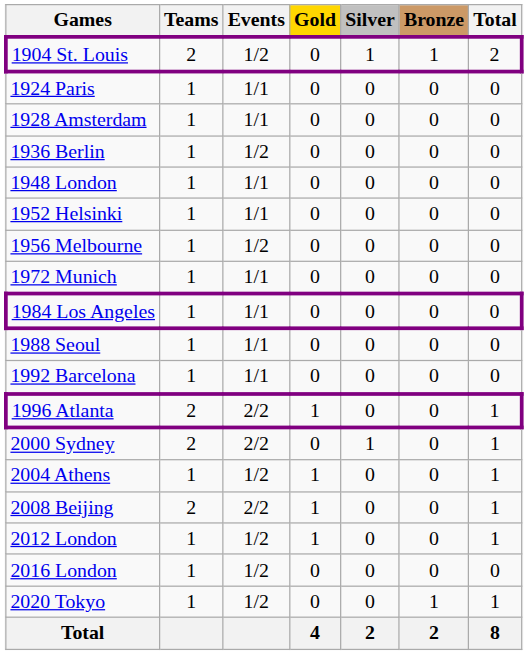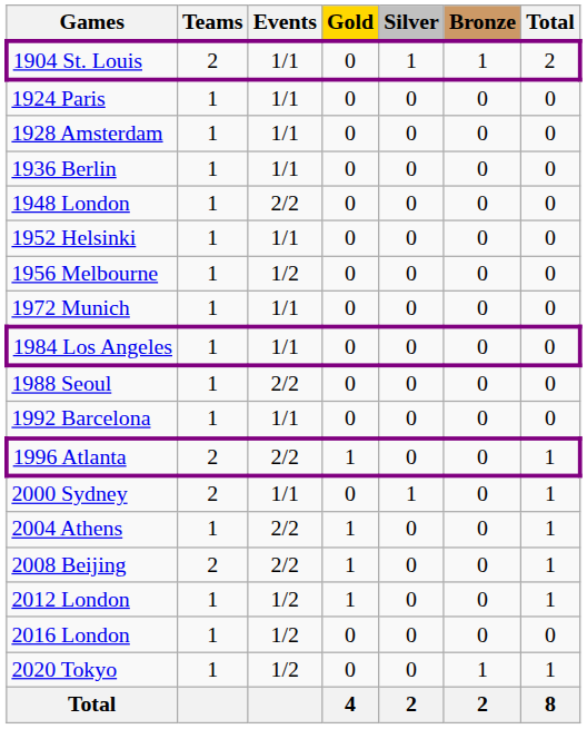 <table class="wikitable sortable" style="text-align:center">
 <tr>
 <th>Games</th>
 <th>Teams</th>
 <th>Events</th>
 <th style="background:gold;">Gold</th>
 <th style="background:silver;">Silver</th>
 <th style="background:#c96;">Bronze</th>
 <th>Total</th>
 </tr>
 <tr align=center style="border: 3px solid purple">
 <td align=left><a href='#'>1904 St. Louis</a></td>
 <td>2</td>
-<td>1/2</td>
+<td>1/1</td>
 <td>0</td>
 <td>1</td>
 <td>1</td>
 <td>2</td>
 </tr>
 <tr>
 <td align=left><a href='#'>1924 Paris</a></td>
 <td>1</td>
 <td>1/1</td>
 <td>0</td>
 <td>0</td>
 <td>0</td>
 <td>0</td>
 </tr>
 <tr>
 <td align=left><a href='#'>1928 Amsterdam</a></td>
 <td>1</td>
 <td>1/1</td>
 <td>0</td>
 <td>0</td>
 <td>0</td>
 <td>0</td>
 </tr>
 <tr>
 <td align=left><a href='#'>1936 Berlin</a></td>
 <td>1</td>
-<td>1/2</td>
+<td>1/1</td>
 <td>0</td>
 <td>0</td>
 <td>0</td>
 <td>0</td>
 </tr>
 <tr>
 <td align=left><a href='#'>1948 London</a></td>
 <td>1</td>
-<td>1/1</td>
+<td>2/2</td>
 <td>0</td>
 <td>0</td>
 <td>0</td>
 <td>0</td>
 </tr>
 <tr>
 <td align=left><a href='#'>1952 Helsinki</a></td>
 <td>1</td>
 <td>1/1</td>
 <td>0</td>
 <td>0</td>
 <td>0</td>
 <td>0</td>
 </tr>
 <tr>
 <td align=left><a href='#'>1956 Melbourne</a></td>
 <td>1</td>
 <td>1/2</td>
 <td>0</td>
 <td>0</td>
 <td>0</td>
 <td>0</td>
 </tr>
 <tr>
 <td align=left><a href='#'>1972 Munich</a></td>
 <td>1</td>
 <td>1/1</td>
 <td>0</td>
 <td>0</td>
 <td>0</td>
 <td>0</td>
 </tr>
 <tr align=center style="border: 3px solid purple">
 <td align=left><a href='#'>1984 Los Angeles</a></td>
 <td>1</td>
 <td>1/1</td>
 <td>0</td>
 <td>0</td>
 <td>0</td>
 <td>0</td>
 </tr>
 <tr>
 <td align=left><a href='#'>1988 Seoul</a></td>
 <td>1</td>
-<td>1/1</td>
+<td>2/2</td>
 <td>0</td>
 <td>0</td>
 <td>0</td>
 <td>0</td>
 </tr>
 <tr>
 <td align=left><a href='#'>1992 Barcelona</a></td>
 <td>1</td>
 <td>1/1</td>
 <td>0</td>
 <td>0</td>
 <td>0</td>
 <td>0</td>
 </tr>
 <tr align=center style="border: 3px solid purple">
 <td align=left><a href='#'>1996 Atlanta</a></td>
 <td>2</td>
 <td>2/2</td>
 <td>1</td>
 <td>0</td>
 <td>0</td>
 <td>1</td>
 </tr>
 <tr>
 <td align=left><a href='#'>2000 Sydney</a></td>
 <td>2</td>
-<td>2/2</td>
+<td>1/1</td>
 <td>0</td>
 <td>1</td>
 <td>0</td>
 <td>1</td>
 </tr>
 <tr>
 <td align=left><a href='#'>2004 Athens</a></td>
 <td>1</td>
-<td>1/2</td>
+<td>2/2</td>
 <td>1</td>
 <td>0</td>
 <td>0</td>
 <td>1</td>
 </tr>
 <tr>
 <td align=left><a href='#'>2008 Beijing</a></td>
 <td>2</td>
 <td>2/2</td>
 <td>1</td>
 <td>0</td>
 <td>0</td>
 <td>1</td>
 </tr>
 <tr>
 <td align=left><a href='#'>2012 London</a></td>
 <td>1</td>
 <td>1/2</td>
 <td>1</td>
 <td>0</td>
 <td>0</td>
 <td>1</td>
 </tr>
 <tr>
 <td align=left><a href='#'>2016 London</a></td>
 <td>1</td>
 <td>1/2</td>
 <td>0</td>
 <td>0</td>
 <td>0</td>
 <td>0</td>
 </tr>
 <tr>
 <td align=left><a href='#'>2020 Tokyo</a></td>
 <td>1</td>
 <td>1/2</td>
 <td>0</td>
 <td>0</td>
 <td>1</td>
 <td>1</td>
 </tr>
 <tr>
 <th>Total</th>
 <th></th>
 <th></th>
 <th>4</th>
 <th>2</th>
 <th>2</th>
 <th>8</th>
 </tr>
 </table>
